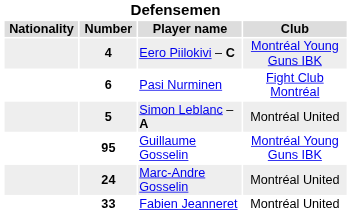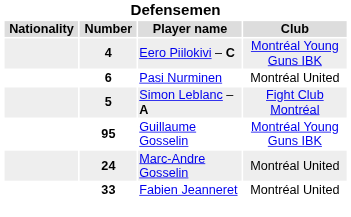 <table width=70%>
 <tr>
 <th colspan=6><big>Defensemen</big></th>
 </tr>
 <tr bgcolor="#dddddd">
 <th width=10%>Nationality</th>
 <th width=10%>Number</th>
 <th width=25%>Player name</th>
 <th width=25%>Club</th>
 </tr>
 <tr bgcolor="#eeeeee">
 <td align=center></td>
 <td align=center><strong>4</strong></td>
 <td><a href='#'>Eero Piilokivi</a> – <strong>C</strong></td>
 <td align=center><a href='#'>Montréal Young Guns IBK</a></td>
 </tr>
 <tr bgcolor="#ffffff">
 <td align=center></td>
 <td align=center><strong>6</strong></td>
 <td><a href='#'>Pasi Nurminen</a></td>
-<td align=center><a href='#'>Fight Club Montréal</a></td>
+<td align=center>Montréal United</td>
 </tr>
 <tr bgcolor="#eeeeee">
 <td align=center></td>
 <td align=center><strong>5</strong></td>
 <td><a href='#'>Simon Leblanc</a> – <strong>A</strong></td>
-<td align=center>Montréal United</td>
+<td align=center><a href='#'>Fight Club Montréal</a></td>
 </tr>
 <tr bgcolor="#ffffff">
 <td align=center></td>
 <td align=center><strong>95</strong></td>
 <td><a href='#'>Guillaume Gosselin</a></td>
 <td align=center><a href='#'>Montréal Young Guns IBK</a></td>
 </tr>
 <tr bgcolor="#eeeeee">
 <td align=center></td>
 <td align=center><strong>24</strong></td>
 <td><a href='#'>Marc-Andre Gosselin</a></td>
 <td align=center>Montréal United</td>
 </tr>
 <tr bgcolor="#ffffff">
 <td align=center></td>
 <td align=center><strong>33</strong></td>
 <td><a href='#'>Fabien Jeanneret</a></td>
 <td align=center>Montréal United</td>
 </tr>
 </table>
